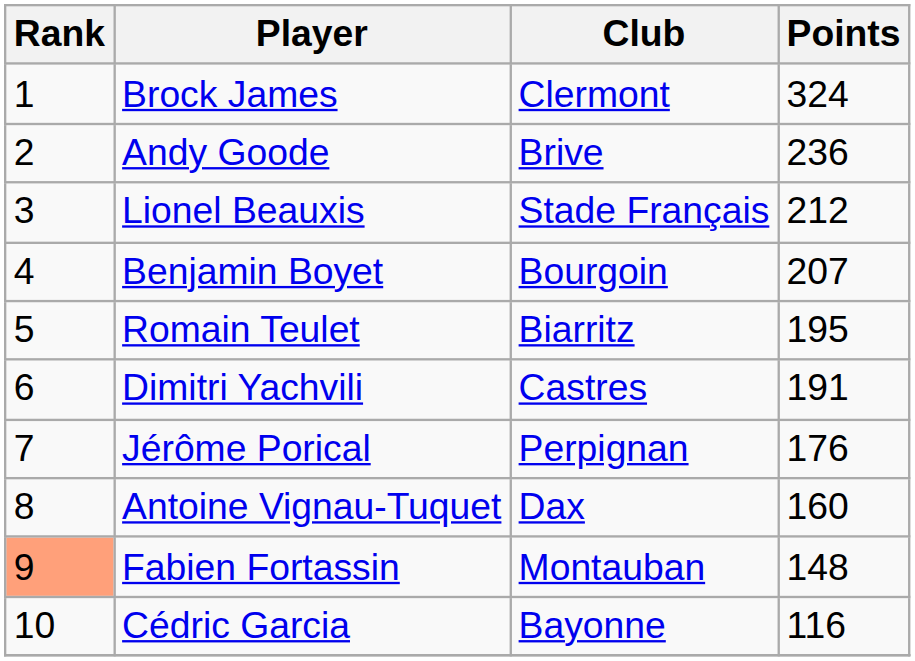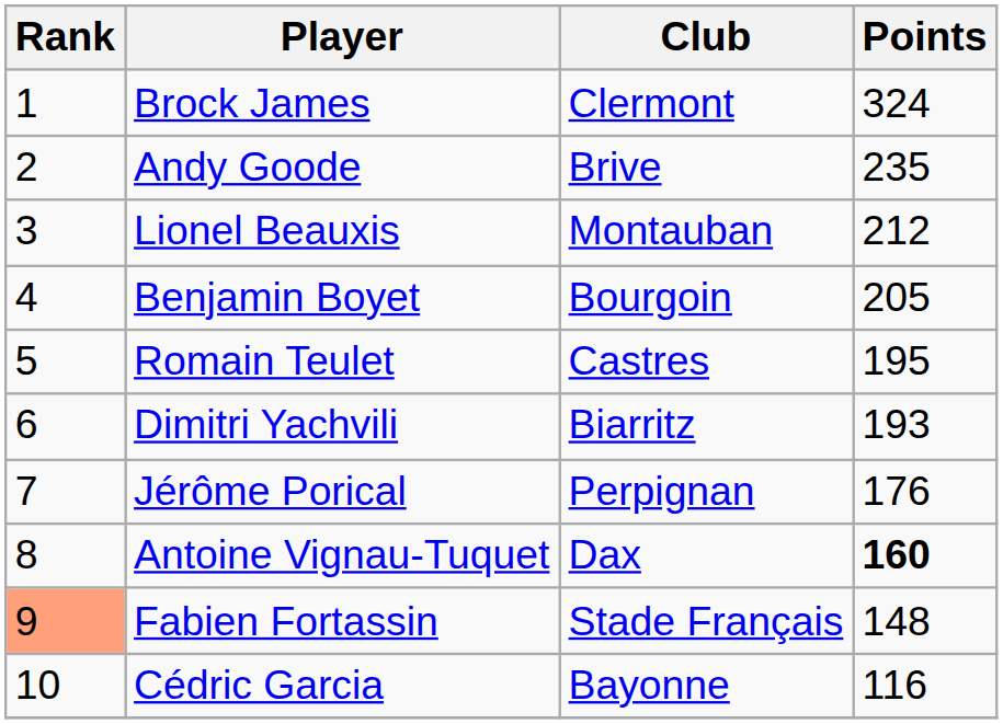 <table class="wikitable">
 <tr>
 <th>Rank</th>
 <th>Player</th>
 <th>Club</th>
 <th>Points</th>
 </tr>
 <tr>
 <td>1</td>
 <td> <a href='#'>Brock James</a></td>
 <td><a href='#'>Clermont</a></td>
 <td>324</td>
 </tr>
 <tr>
 <td>2</td>
 <td> <a href='#'>Andy Goode</a></td>
 <td><a href='#'>Brive</a></td>
-<td>236</td>
+<td>235</td>
 </tr>
 <tr>
 <td>3</td>
 <td> <a href='#'>Lionel Beauxis</a></td>
-<td><a href='#'>Stade Français</a></td>
+<td><a href='#'>Montauban</a></td>
 <td>212</td>
 </tr>
 <tr>
 <td>4</td>
 <td> <a href='#'>Benjamin Boyet</a></td>
 <td><a href='#'>Bourgoin</a></td>
-<td>207</td>
+<td>205</td>
 </tr>
 <tr>
 <td>5</td>
 <td> <a href='#'>Romain Teulet</a></td>
-<td><a href='#'>Biarritz</a></td>
+<td><a href='#'>Castres</a></td>
 <td>195</td>
 </tr>
 <tr>
 <td>6</td>
 <td> <a href='#'>Dimitri Yachvili</a></td>
-<td><a href='#'>Castres</a></td>
-<td>191</td>
+<td><a href='#'>Biarritz</a></td>
+<td>193</td>
 </tr>
 <tr>
 <td>7</td>
 <td> <a href='#'>Jérôme Porical</a></td>
 <td><a href='#'>Perpignan</a></td>
 <td>176</td>
 </tr>
 <tr>
 <td>8</td>
 <td> <a href='#'>Antoine Vignau-Tuquet</a></td>
 <td><a href='#'>Dax</a></td>
-<td>160</td>
+<td><strong>160</strong></td>
 </tr>
 <tr>
 <td style="background: lightsalmon;">9</td>
 <td> <a href='#'>Fabien Fortassin</a></td>
-<td><a href='#'>Montauban</a></td>
+<td><a href='#'>Stade Français</a></td>
 <td>148</td>
 </tr>
 <tr>
 <td>10</td>
 <td> <a href='#'>Cédric Garcia</a></td>
 <td><a href='#'>Bayonne</a></td>
 <td>116</td>
 </tr>
 <tr>
 </tr>
 </table>
